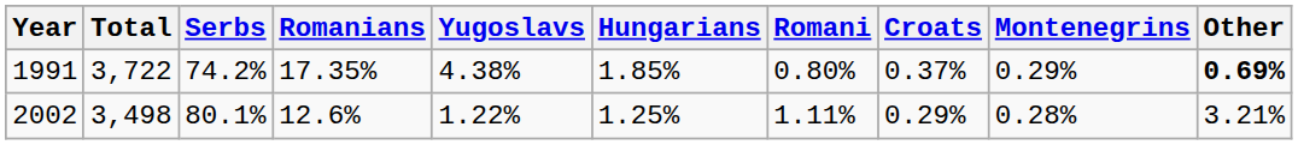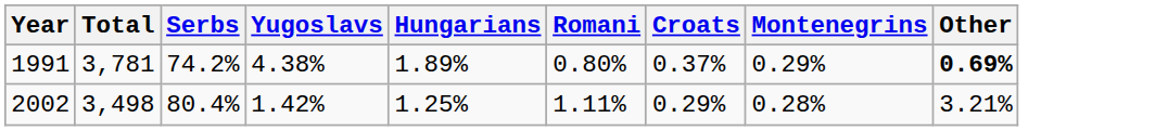 <table class="wikitable">
 <tr>
 <th>Year</th>
 <th>Total</th>
 <th><a href='#'>Serbs</a></th>
-<th><a href='#'>Romanians</a></th>
 <th><a href='#'>Yugoslavs</a></th>
 <th><a href='#'>Hungarians</a></th>
 <th><a href='#'>Romani</a></th>
 <th><a href='#'>Croats</a></th>
 <th><a href='#'>Montenegrins</a></th>
 <th>Other</th>
 </tr>
 <tr>
 <td>1991</td>
-<td>3,722</td>
+<td>3,781</td>
 <td>74.2%</td>
-<td>17.35%</td>
 <td>4.38%</td>
-<td>1.85%</td>
+<td>1.89%</td>
 <td>0.80%</td>
 <td>0.37%</td>
 <td>0.29%</td>
 <td><strong>0.69%</strong></td>
 </tr>
 <tr>
 <td>2002</td>
 <td>3,498</td>
-<td>80.1%</td>
-<td>12.6%</td>
-<td>1.22%</td>
+<td>80.4%</td>
+<td>1.42%</td>
 <td>1.25%</td>
 <td>1.11%</td>
 <td>0.29%</td>
 <td>0.28%</td>
 <td>3.21%</td>
 </tr>
 </table>
